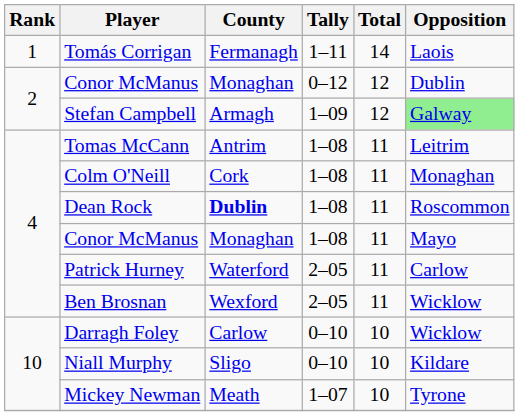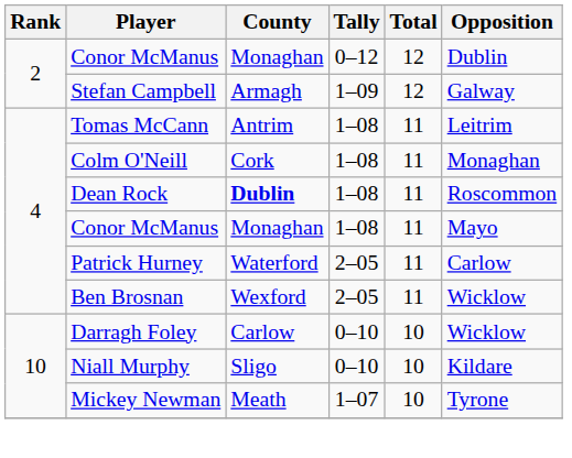 <table class="wikitable sortable">
 <tr>
 <th>Rank</th>
 <th>Player</th>
 <th>County</th>
 <th class="unsortable">Tally</th>
 <th>Total</th>
 <th>Opposition</th>
-</tr>
-<tr>
-<td rowspan=1 align=center>1</td>
-<td><a href='#'>Tomás Corrigan</a></td>
-<td> <a href='#'>Fermanagh</a></td>
-<td align=center>1–11</td>
-<td align=center>14</td>
-<td> <a href='#'>Laois</a></td>
 </tr>
 <tr>
 <td rowspan=2 align=center>2</td>
 <td><a href='#'>Conor McManus</a></td>
 <td> <a href='#'>Monaghan</a></td>
 <td align=center>0–12</td>
 <td align=center>12</td>
 <td> <a href='#'>Dublin</a></td>
 </tr>
 <tr>
 <td><a href='#'>Stefan Campbell</a></td>
 <td> <a href='#'>Armagh</a></td>
 <td align=center>1–09</td>
 <td align=center>12</td>
-<td style="background: lightgreen;"> <a href='#'>Galway</a></td>
+<td> <a href='#'>Galway</a></td>
 </tr>
 <tr>
 <td rowspan=6 align=center>4</td>
 <td><a href='#'>Tomas McCann</a></td>
 <td> <a href='#'>Antrim</a></td>
 <td align=center>1–08</td>
 <td align=center>11</td>
 <td> <a href='#'>Leitrim</a></td>
 </tr>
 <tr>
 <td><a href='#'>Colm O'Neill</a></td>
 <td> <a href='#'>Cork</a></td>
 <td align=center>1–08</td>
 <td align=center>11</td>
 <td> <a href='#'>Monaghan</a></td>
 </tr>
 <tr>
 <td><a href='#'>Dean Rock</a></td>
 <td><strong> <a href='#'>Dublin</a></strong></td>
 <td align=center>1–08</td>
 <td align=center>11</td>
 <td> <a href='#'>Roscommon</a></td>
 </tr>
 <tr>
 <td><a href='#'>Conor McManus</a></td>
 <td> <a href='#'>Monaghan</a></td>
 <td align=center>1–08</td>
 <td align=center>11</td>
 <td> <a href='#'>Mayo</a></td>
 </tr>
 <tr>
 <td><a href='#'>Patrick Hurney</a></td>
 <td> <a href='#'>Waterford</a></td>
 <td align=center>2–05</td>
 <td align=center>11</td>
 <td> <a href='#'>Carlow</a></td>
 </tr>
 <tr>
 <td><a href='#'>Ben Brosnan</a></td>
 <td> <a href='#'>Wexford</a></td>
 <td align=center>2–05</td>
 <td align=center>11</td>
 <td> <a href='#'>Wicklow</a></td>
 </tr>
 <tr>
 <td rowspan=3 align=center>10</td>
 <td><a href='#'>Darragh Foley</a></td>
 <td> <a href='#'>Carlow</a></td>
 <td align=center>0–10</td>
 <td align=center>10</td>
 <td> <a href='#'>Wicklow</a></td>
 </tr>
 <tr>
 <td><a href='#'>Niall Murphy</a></td>
 <td> <a href='#'>Sligo</a></td>
 <td align=center>0–10</td>
 <td align=center>10</td>
 <td> <a href='#'>Kildare</a></td>
 </tr>
 <tr>
 <td><a href='#'>Mickey Newman</a></td>
 <td> <a href='#'>Meath</a></td>
 <td align=center>1–07</td>
 <td align=center>10</td>
 <td> <a href='#'>Tyrone</a></td>
 </tr>
 <tr>
 </tr>
 </table>
